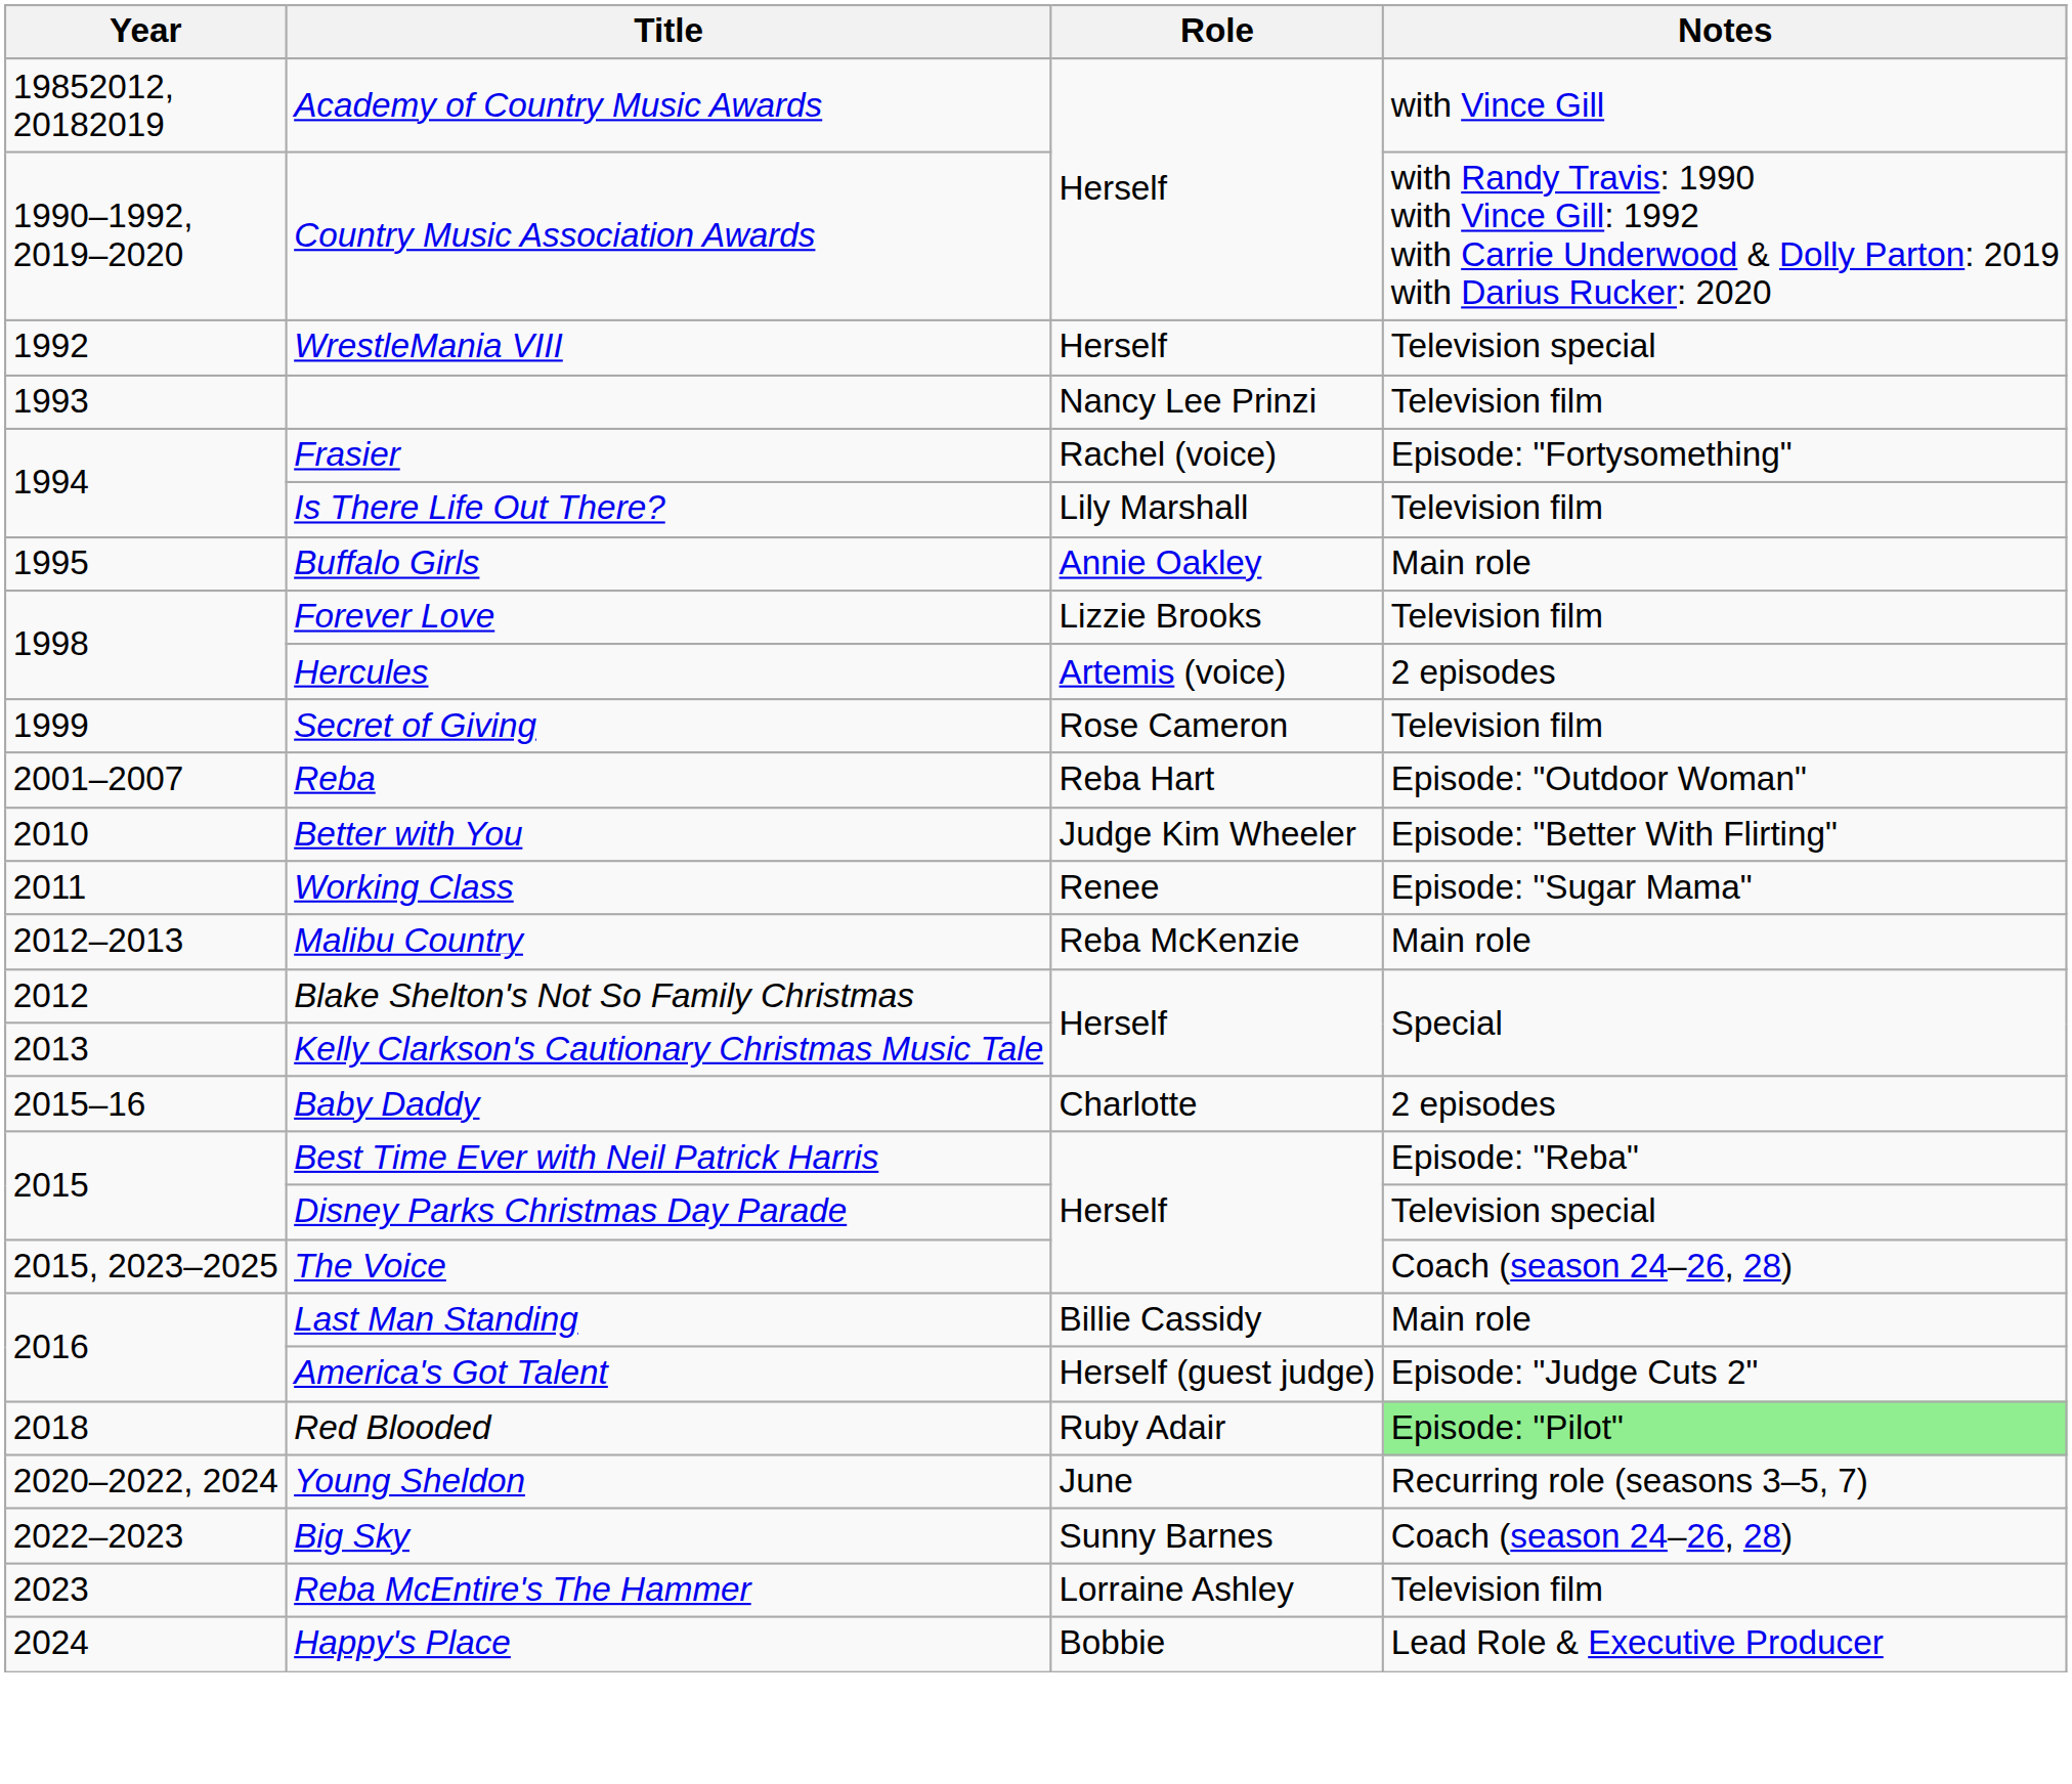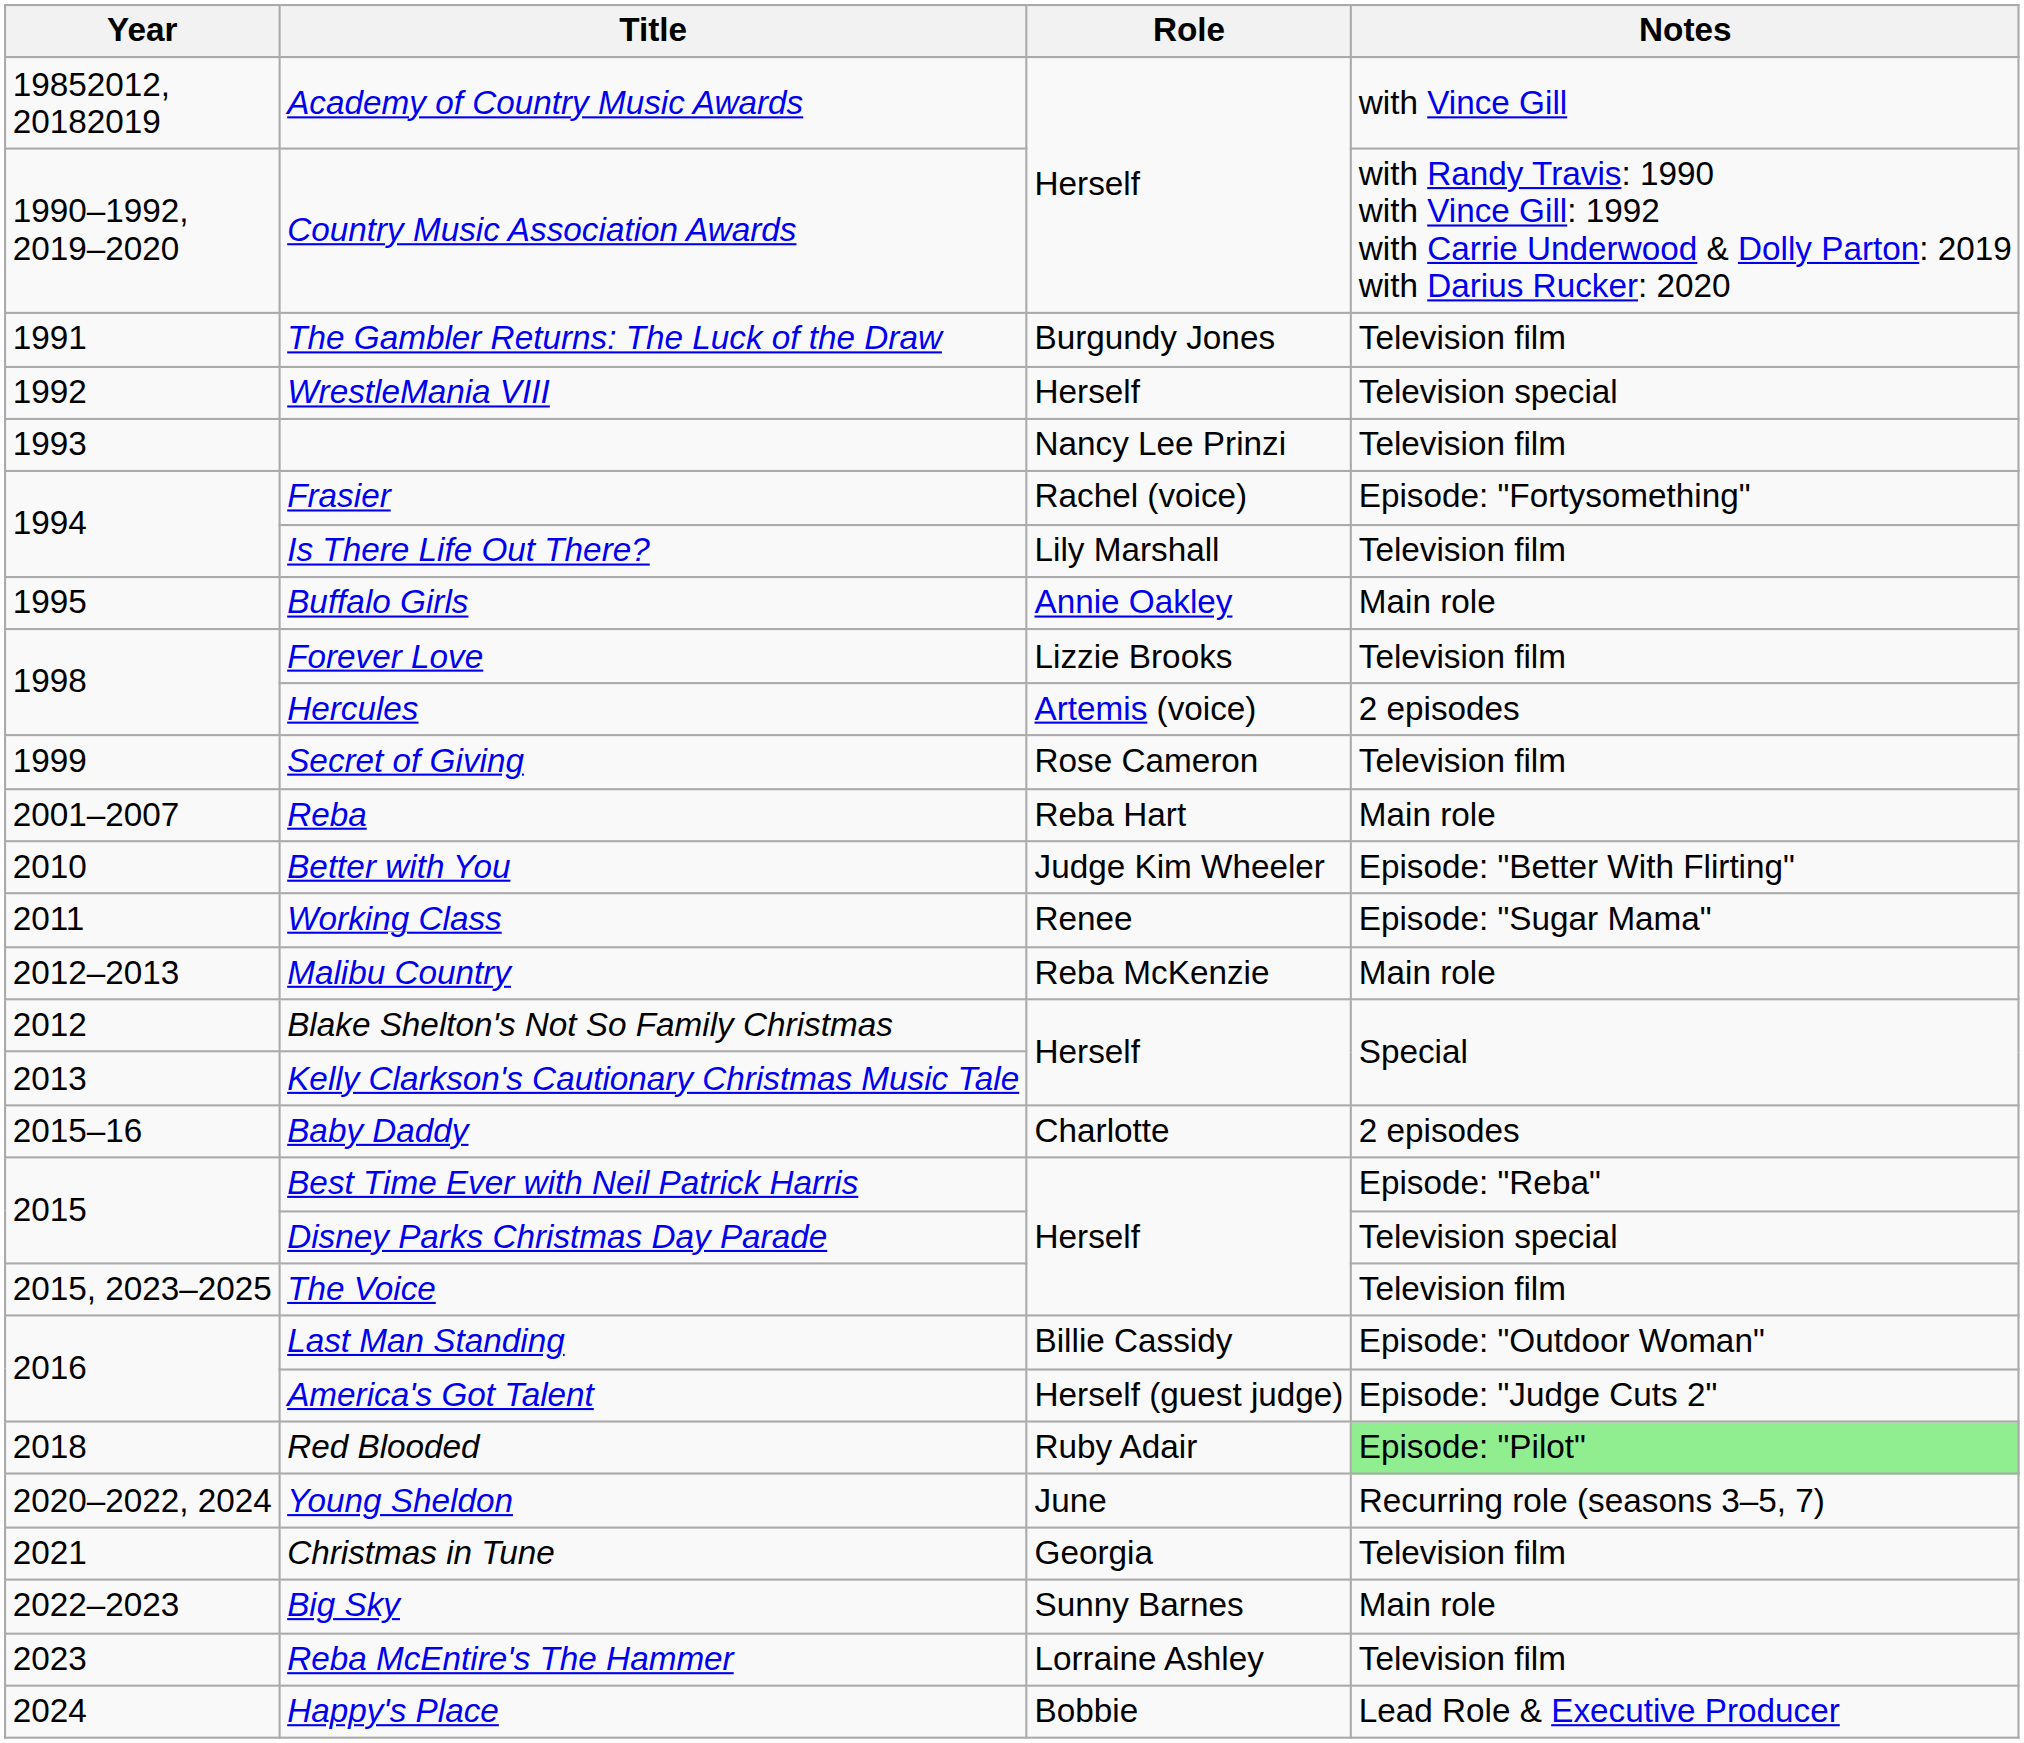 <table class="wikitable sortable">
 <tr>
 <th>Year</th>
 <th>Title</th>
 <th>Role</th>
 <th class="unsortable">Notes</th>
 </tr>
 <tr>
 <td>19852012,<br>20182019</td>
 <td><em><a href='#'>Academy of Country Music Awards</a></em></td>
 <td rowspan="2">Herself</td>
 <td>with <a href='#'>Vince Gill</a></td>
 </tr>
 <tr>
 <td>1990–1992, <br>2019–2020</td>
 <td><em><a href='#'>Country Music Association Awards</a></em></td>
 <td>with <a href='#'>Randy Travis</a>: 1990 <br> with <a href='#'>Vince Gill</a>: 1992 <br> with <a href='#'>Carrie Underwood</a> & <a href='#'>Dolly Parton</a>: 2019 <br> with <a href='#'>Darius Rucker</a>: 2020</td>
+</tr>
+<tr>
+<td>1991</td>
+<td><em><a href='#'>The Gambler Returns: The Luck of the Draw</a></em></td>
+<td>Burgundy Jones</td>
+<td>Television film</td>
 </tr>
 <tr>
 <td>1992</td>
 <td><em><a href='#'>WrestleMania VIII</a></em></td>
 <td>Herself</td>
 <td>Television special</td>
 </tr>
 <tr>
 <td>1993</td>
 <td><em></em></td>
 <td>Nancy Lee Prinzi</td>
 <td>Television film</td>
 </tr>
 <tr>
 <td rowspan="2">1994</td>
 <td><em><a href='#'>Frasier</a></em></td>
 <td>Rachel (voice)</td>
 <td>Episode: "Fortysomething"</td>
 </tr>
 <tr>
 <td><em><a href='#'>Is There Life Out There?</a></em></td>
 <td>Lily Marshall</td>
 <td>Television film</td>
 </tr>
 <tr>
 <td>1995</td>
 <td><em><a href='#'>Buffalo Girls</a></em></td>
 <td><a href='#'>Annie Oakley</a></td>
 <td>Main role</td>
 </tr>
 <tr>
 <td rowspan="2">1998</td>
 <td><em><a href='#'>Forever Love</a></em></td>
 <td>Lizzie Brooks</td>
 <td>Television film</td>
 </tr>
 <tr>
 <td><em><a href='#'>Hercules</a></em></td>
 <td><a href='#'>Artemis</a> (voice)</td>
 <td>2 episodes</td>
 </tr>
 <tr>
 <td>1999</td>
 <td><em><a href='#'>Secret of Giving</a></em></td>
 <td>Rose Cameron</td>
 <td>Television film</td>
 </tr>
 <tr>
 <td>2001–2007</td>
 <td><em><a href='#'>Reba</a></em></td>
 <td>Reba Hart</td>
-<td>Episode: "Outdoor Woman"</td>
+<td>Main role</td>
 </tr>
 <tr>
 <td>2010</td>
 <td><em><a href='#'>Better with You</a></em></td>
 <td>Judge Kim Wheeler</td>
 <td>Episode: "Better With Flirting"</td>
 </tr>
 <tr>
 <td>2011</td>
 <td><em><a href='#'>Working Class</a></em></td>
 <td>Renee</td>
 <td>Episode: "Sugar Mama"</td>
 </tr>
 <tr>
 <td>2012–2013</td>
 <td><em><a href='#'>Malibu Country</a></em></td>
 <td>Reba McKenzie</td>
 <td>Main role</td>
 </tr>
 <tr>
 <td>2012</td>
 <td><em>Blake Shelton's Not So Family Christmas</em></td>
 <td rowspan="2">Herself</td>
 <td rowspan="2">Special</td>
 </tr>
 <tr>
 <td>2013</td>
 <td><em><a href='#'>Kelly Clarkson's Cautionary Christmas Music Tale</a></em></td>
 </tr>
 <tr>
 <td>2015–16</td>
 <td><em><a href='#'>Baby Daddy</a></em></td>
 <td>Charlotte</td>
 <td>2 episodes</td>
 </tr>
 <tr>
 <td rowspan="2">2015</td>
 <td><em><a href='#'>Best Time Ever with Neil Patrick Harris</a></em></td>
 <td rowspan="3">Herself</td>
 <td>Episode: "Reba"</td>
 </tr>
 <tr>
 <td><em><a href='#'>Disney Parks Christmas Day Parade</a></em></td>
 <td>Television special</td>
 </tr>
 <tr>
 <td>2015, 2023–2025</td>
 <td><em><a href='#'>The Voice</a></em></td>
-<td>Coach (<a href='#'>season 24</a>–<a href='#'>26</a>, <a href='#'>28</a>)</td>
+<td>Television film</td>
 </tr>
 <tr>
 <td rowspan="2">2016</td>
 <td><em><a href='#'>Last Man Standing</a></em></td>
 <td>Billie Cassidy</td>
-<td>Main role</td>
+<td>Episode: "Outdoor Woman"</td>
 </tr>
 <tr>
 <td><em><a href='#'>America's Got Talent</a></em></td>
 <td>Herself (guest judge)</td>
 <td>Episode: "Judge Cuts 2"</td>
 </tr>
 <tr>
 <td>2018</td>
 <td><em>Red Blooded </em></td>
 <td>Ruby Adair</td>
 <td style="background: lightgreen;">Episode: "Pilot"</td>
 </tr>
 <tr>
 <td>2020–2022, 2024</td>
 <td><em><a href='#'>Young Sheldon</a></em></td>
 <td>June</td>
 <td>Recurring role (seasons 3–5, 7)</td>
 </tr>
 <tr>
+<td>2021</td>
+<td><em>Christmas in Tune</em></td>
+<td>Georgia</td>
+<td>Television film</td>
+</tr>
+<tr>
 <td>2022–2023</td>
 <td><em><a href='#'>Big Sky</a></em></td>
 <td>Sunny Barnes</td>
-<td>Coach (<a href='#'>season 24</a>–<a href='#'>26</a>, <a href='#'>28</a>)</td>
+<td>Main role</td>
 </tr>
 <tr>
 <td>2023</td>
 <td><em><a href='#'>Reba McEntire's The Hammer</a></em></td>
 <td>Lorraine Ashley</td>
 <td>Television film</td>
 </tr>
 <tr>
 <td>2024</td>
 <td><em><a href='#'>Happy's Place</a></em></td>
 <td>Bobbie</td>
 <td>Lead Role & <a href='#'>Executive Producer</a></td>
 </tr>
 </table>
